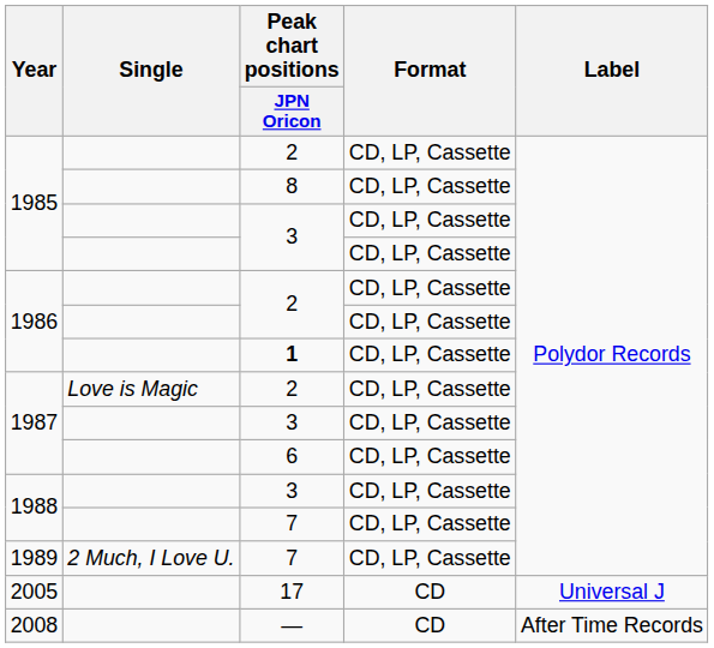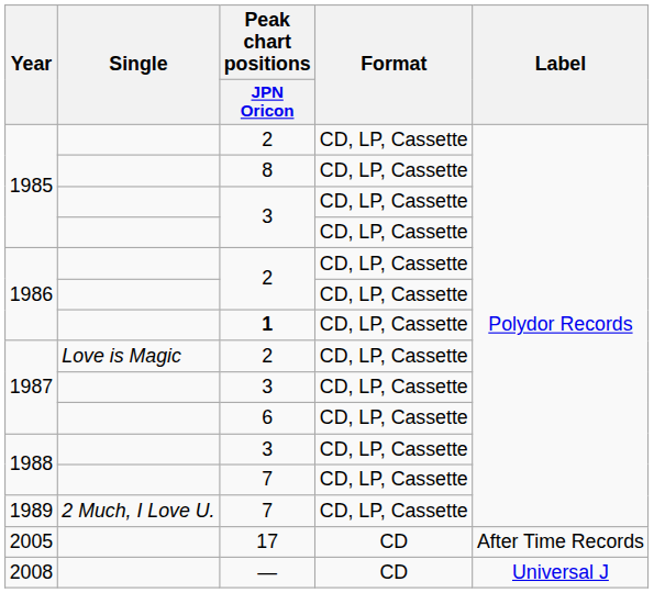 <table class="wikitable plainrowheaders" style="text-align:center;">
 <tr>
 <th scope="col" rowspan="2">Year</th>
 <th scope="col" rowspan="2">Single</th>
 <th scope="col" rowspan="1">Peak chart positions</th>
 <th scope="col" rowspan="2">Format</th>
 <th scope="col" rowspan="2">Label</th>
 </tr>
 <tr>
 <th style="width:3em;font-size:85%"><a href='#'>JPN<br>Oricon</a><br></th>
 </tr>
 <tr>
 <td rowspan="4">1985</td>
 <td style="text-align:left;"><br></td>
 <td>2</td>
 <td>CD, LP, Cassette</td>
 <td rowspan="13"><a href='#'>Polydor Records</a></td>
 </tr>
 <tr>
 <td style="text-align:left;"><br></td>
 <td>8</td>
 <td>CD, LP, Cassette</td>
 </tr>
 <tr>
 <td style="text-align:left;"><br></td>
 <td rowspan="2">3</td>
 <td>CD, LP, Cassette</td>
 </tr>
 <tr>
 <td style="text-align:left;"><br></td>
 <td>CD, LP, Cassette</td>
 </tr>
 <tr>
 <td rowspan="3">1986</td>
 <td style="text-align:left;"><br></td>
 <td rowspan="2">2</td>
 <td>CD, LP, Cassette</td>
 </tr>
 <tr>
 <td style="text-align:left;"><br></td>
 <td>CD, LP, Cassette</td>
 </tr>
 <tr>
 <td style="text-align:left;"><br></td>
 <td><strong>1</strong></td>
 <td>CD, LP, Cassette</td>
 </tr>
 <tr>
 <td rowspan="3">1987</td>
 <td style="text-align:left;"><em>Love is Magic</em><br></td>
 <td>2</td>
 <td>CD, LP, Cassette</td>
 </tr>
 <tr>
 <td style="text-align:left;"><br></td>
 <td>3</td>
 <td>CD, LP, Cassette</td>
 </tr>
 <tr>
 <td style="text-align:left;"><br></td>
 <td>6</td>
 <td>CD, LP, Cassette</td>
 </tr>
 <tr>
 <td rowspan="2">1988</td>
 <td style="text-align:left;"><br></td>
 <td>3</td>
 <td>CD, LP, Cassette</td>
 </tr>
 <tr>
 <td style="text-align:left;"><br></td>
 <td>7</td>
 <td>CD, LP, Cassette</td>
 </tr>
 <tr>
 <td>1989</td>
 <td style="text-align:left;"><em>2 Much, I Love U.</em><br></td>
 <td>7</td>
 <td>CD, LP, Cassette</td>
 </tr>
 <tr>
 <td>2005</td>
 <td style="text-align:left;"><br></td>
 <td>17</td>
 <td>CD</td>
-<td><a href='#'>Universal J</a></td>
+<td>After Time Records</td>
 </tr>
 <tr>
 <td>2008</td>
 <td style="text-align:left;"><br></td>
 <td>—</td>
 <td>CD</td>
-<td>After Time Records</td>
+<td><a href='#'>Universal J</a></td>
 </tr>
 </table>
